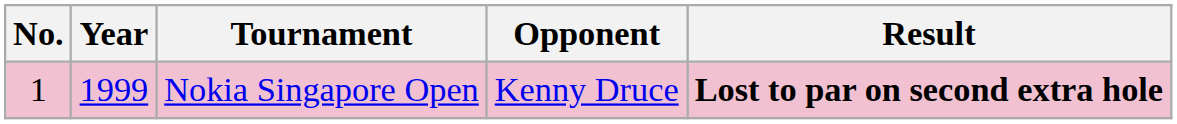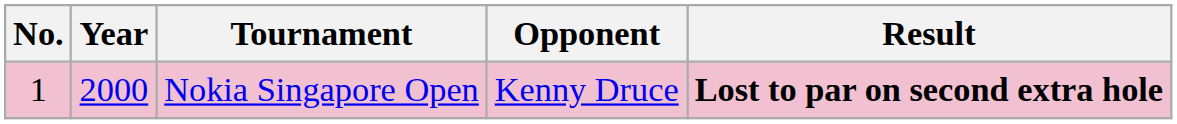 <table class="wikitable" style="font-size:95%;">
 <tr>
 <th>No.</th>
 <th>Year</th>
 <th>Tournament</th>
 <th>Opponent</th>
 <th>Result</th>
 </tr>
 <tr style="background:#F2C1D1;">
 <td align=center>1</td>
-<td><a href='#'>1999</a></td>
+<td><a href='#'>2000</a></td>
 <td><a href='#'>Nokia Singapore Open</a></td>
 <td> <a href='#'>Kenny Druce</a></td>
 <td><strong>Lost to par on second extra hole</strong></td>
 </tr>
 </table>
